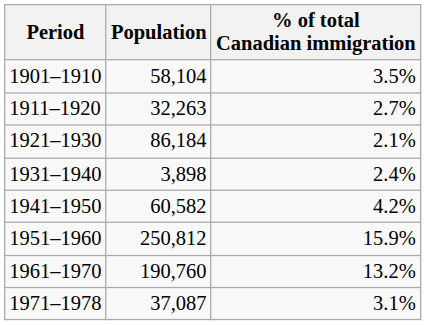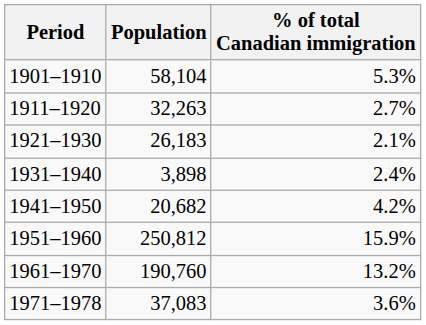 <table class="wikitable sortable">
 <tr>
 <th>Period</th>
 <th>Population</th>
 <th>% of total<br>Canadian immigration</th>
 </tr>
 <tr>
 <td>1901–1910</td>
 <td align="right">58,104</td>
-<td align="right">3.5%</td>
+<td align="right">5.3%</td>
 </tr>
 <tr>
 <td>1911–1920</td>
 <td align="right">32,263</td>
 <td align="right">2.7%</td>
 </tr>
 <tr>
 <td>1921–1930</td>
-<td align="right">86,184</td>
+<td align="right">26,183</td>
 <td align="right">2.1%</td>
 </tr>
 <tr>
 <td>1931–1940</td>
 <td align="right">3,898</td>
 <td align="right">2.4%</td>
 </tr>
 <tr>
 <td>1941–1950</td>
-<td align="right">60,582</td>
+<td align="right">20,682</td>
 <td align="right">4.2%</td>
 </tr>
 <tr>
 <td>1951–1960</td>
 <td align="right">250,812</td>
 <td align="right">15.9%</td>
 </tr>
 <tr>
 <td>1961–1970</td>
 <td align="right">190,760</td>
 <td align="right">13.2%</td>
 </tr>
 <tr>
 <td>1971–1978</td>
-<td align="right">37,087</td>
-<td align="right">3.1%</td>
+<td align="right">37,083</td>
+<td align="right">3.6%</td>
 </tr>
 </table>
